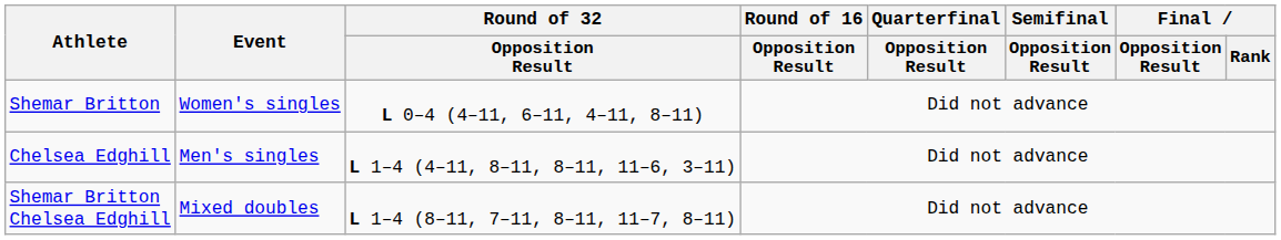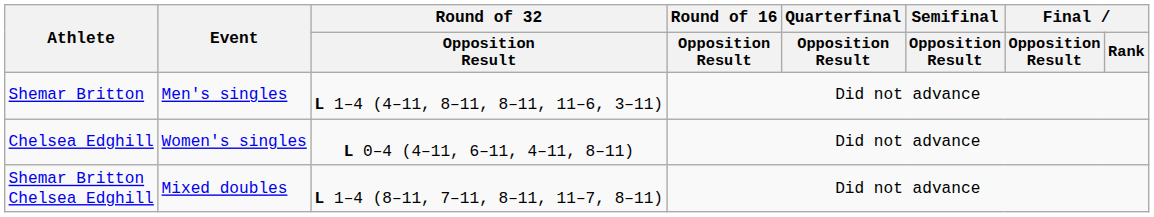 <table class=wikitable style=font-size:90%;text-align:center>
 <tr>
 <th rowspan=2>Athlete</th>
 <th rowspan=2>Event</th>
 <th>Round of 32</th>
 <th>Round of 16</th>
 <th>Quarterfinal</th>
 <th>Semifinal</th>
 <th colspan=2>Final / </th>
 </tr>
 <tr style=font-size:95%>
 <th>Opposition<br>Result</th>
 <th>Opposition<br>Result</th>
 <th>Opposition<br>Result</th>
 <th>Opposition<br>Result</th>
 <th>Opposition<br>Result</th>
 <th>Rank</th>
 </tr>
 <tr>
 <td align=left><a href='#'>Shemar Britton</a></td>
-<td align=left><a href='#'>Women's singles</a></td>
-<td><br><strong>L</strong> 0–4 (4–11, 6–11, 4–11, 8–11)</td>
+<td align=left><a href='#'>Men's singles</a></td>
+<td><br><strong>L</strong> 1–4 (4–11, 8–11, 8–11, 11–6, 3–11)</td>
 <td colspan=5>Did not advance</td>
 </tr>
 <tr>
 <td align=left><a href='#'>Chelsea Edghill</a></td>
-<td align=left><a href='#'>Men's singles</a></td>
-<td><br><strong>L</strong> 1–4 (4–11, 8–11, 8–11, 11–6, 3–11)</td>
+<td align=left><a href='#'>Women's singles</a></td>
+<td><br><strong>L</strong> 0–4 (4–11, 6–11, 4–11, 8–11)</td>
 <td colspan=5>Did not advance</td>
 </tr>
 <tr>
 <td align=left><a href='#'>Shemar Britton</a><br><a href='#'>Chelsea Edghill</a></td>
 <td align=left><a href='#'>Mixed doubles</a></td>
 <td><br><strong>L</strong> 1–4 (8–11, 7–11, 8–11, 11–7, 8–11)</td>
 <td colspan=5>Did not advance</td>
 </tr>
 </table>
